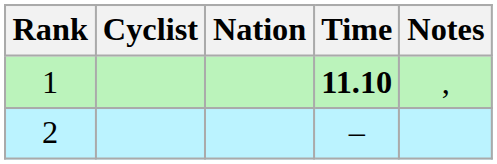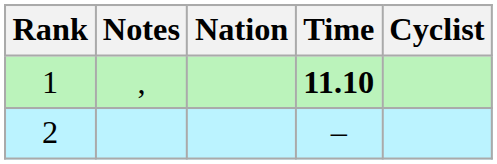 <table class="wikitable sortable" style="text-align:center">
 <tr>
 <th>Rank</th>
-<th>Cyclist</th>
+<th>Notes</th>
 <th>Nation</th>
 <th>Time</th>
-<th>Notes</th>
+<th>Cyclist</th>
 </tr>
 <tr bgcolor=bbf3bb>
 <td>1</td>
-<td align=left></td>
+<td>, </td>
 <td align=left></td>
 <td><strong>11.10</strong></td>
-<td>, </td>
+<td align=left></td>
 </tr>
 <tr bgcolor=bbf3ff>
 <td>2</td>
-<td align=left></td>
+<td></td>
 <td align=left></td>
 <td>–</td>
-<td></td>
+<td align=left></td>
 </tr>
 </table>
